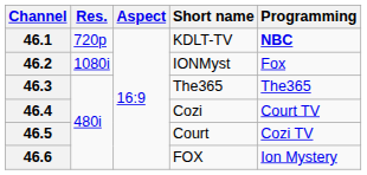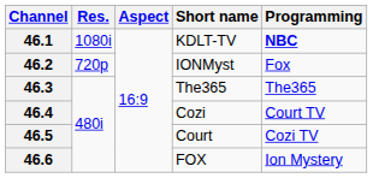 <table class="wikitable">
 <tr>
 <th scope = "col"><a href='#'>Channel</a></th>
 <th scope = "col"><a href='#'>Res.</a></th>
 <th scope = "col"><a href='#'>Aspect</a></th>
 <th scope = "col">Short name</th>
 <th scope = "col">Programming</th>
 </tr>
 <tr>
 <th scope = "row">46.1</th>
-<td><a href='#'>720p</a></td>
+<td><a href='#'>1080i</a></td>
 <td rowspan=6><a href='#'>16:9</a></td>
 <td>KDLT-TV</td>
 <td><strong><a href='#'>NBC</a></strong></td>
 </tr>
 <tr>
 <th scope = "row">46.2</th>
-<td><a href='#'>1080i</a></td>
+<td><a href='#'>720p</a></td>
 <td>IONMyst</td>
 <td><a href='#'>Fox</a></td>
 </tr>
 <tr>
 <th scope = "row">46.3</th>
 <td rowspan="4"><a href='#'>480i</a></td>
 <td>The365</td>
 <td><a href='#'>The365</a></td>
 </tr>
 <tr>
 <th scope = "row">46.4</th>
 <td>Cozi</td>
 <td><a href='#'>Court TV</a></td>
 </tr>
 <tr>
 <th scope = "row">46.5</th>
 <td>Court</td>
 <td><a href='#'>Cozi TV</a></td>
 </tr>
 <tr>
 <th scope = "row">46.6</th>
 <td>FOX</td>
 <td><a href='#'>Ion Mystery</a></td>
 </tr>
 </table>
